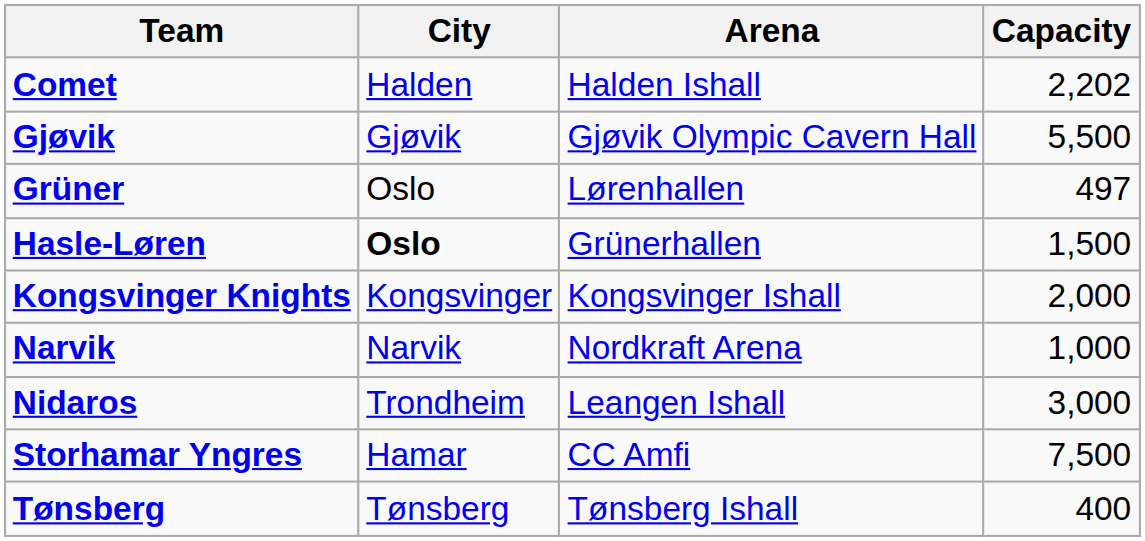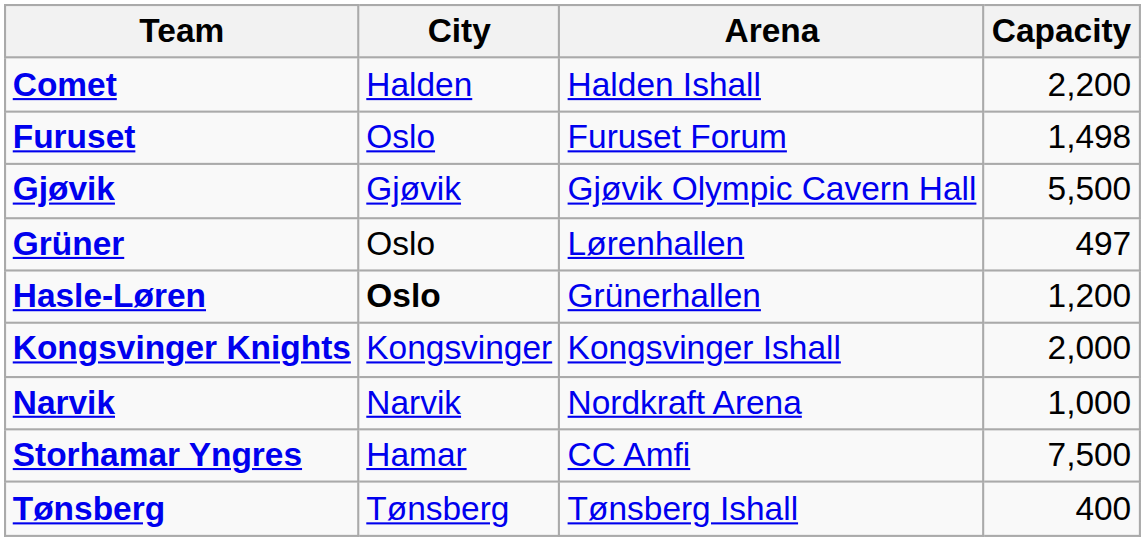 <table class="wikitable sortable">
 <tr>
 <th>Team</th>
 <th>City</th>
 <th>Arena</th>
 <th>Capacity</th>
 </tr>
 <tr>
 <td><strong><a href='#'>Comet</a></strong></td>
 <td><a href='#'>Halden</a></td>
 <td><a href='#'>Halden Ishall</a></td>
-<td align="right">2,202</td>
+<td align="right">2,200</td>
+</tr>
+<tr>
+<td><strong><a href='#'>Furuset</a></strong></td>
+<td><a href='#'>Oslo</a></td>
+<td><a href='#'>Furuset Forum</a></td>
+<td align="right">1,498</td>
 </tr>
 <tr>
 <td><strong><a href='#'>Gjøvik</a></strong></td>
 <td><a href='#'>Gjøvik</a></td>
 <td><a href='#'>Gjøvik Olympic Cavern Hall</a></td>
 <td align="right">5,500</td>
 </tr>
 <tr>
 <td><strong><a href='#'>Grüner</a></strong></td>
 <td>Oslo</td>
 <td><a href='#'>Lørenhallen</a></td>
 <td align="right">497</td>
 </tr>
 <tr>
 <td><strong><a href='#'>Hasle-Løren</a></strong></td>
 <td><strong>Oslo</strong></td>
 <td><a href='#'>Grünerhallen</a></td>
-<td align="right">1,500</td>
+<td align="right">1,200</td>
 </tr>
 <tr>
 <td><strong><a href='#'>Kongsvinger Knights</a></strong></td>
 <td><a href='#'>Kongsvinger</a></td>
 <td><a href='#'>Kongsvinger Ishall</a></td>
 <td align="right">2,000</td>
 </tr>
 <tr>
 <td><strong><a href='#'>Narvik</a></strong></td>
 <td><a href='#'>Narvik</a></td>
 <td><a href='#'>Nordkraft Arena</a></td>
 <td align="right">1,000</td>
 </tr>
 <tr>
-<td><strong><a href='#'>Nidaros</a></strong></td>
-<td><a href='#'>Trondheim</a></td>
-<td><a href='#'>Leangen Ishall</a></td>
-<td align="right">3,000</td>
-</tr>
-<tr>
 <td><strong><a href='#'>Storhamar Yngres</a></strong></td>
 <td><a href='#'>Hamar</a></td>
 <td><a href='#'>CC Amfi</a></td>
 <td align="right">7,500</td>
 </tr>
 <tr>
 <td><strong><a href='#'>Tønsberg</a></strong></td>
 <td><a href='#'>Tønsberg</a></td>
 <td><a href='#'>Tønsberg Ishall</a></td>
 <td align="right">400</td>
 </tr>
 </table>
